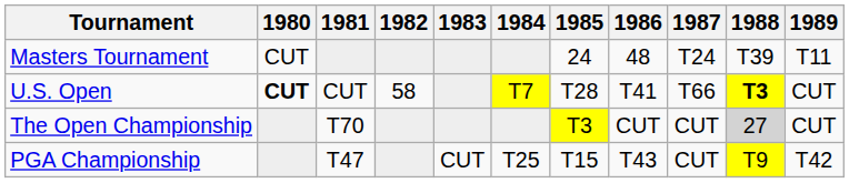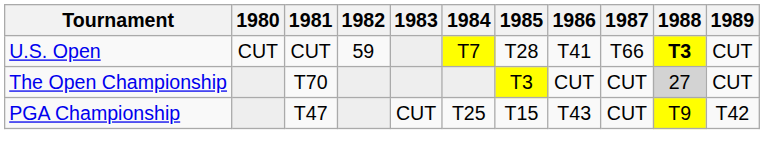 <table class="wikitable" style="font-size:95%;text-align:center;">
 <tr>
 <th>Tournament</th>
 <th>1980</th>
 <th>1981</th>
 <th>1982</th>
 <th>1983</th>
 <th>1984</th>
 <th>1985</th>
 <th>1986</th>
 <th>1987</th>
 <th>1988</th>
 <th>1989</th>
 </tr>
 <tr>
-<td align=left><a href='#'>Masters Tournament</a></td>
+<td align=left><a href='#'>U.S. Open</a></td>
 <td>CUT</td>
-<td style="background:#eeeeee;"></td>
-<td style="background:#eeeeee;"></td>
-<td style="background:#eeeeee;"></td>
-<td style="background:#eeeeee;"></td>
-<td>24</td>
-<td>48</td>
-<td>T24</td>
-<td>T39</td>
-<td>T11</td>
-</tr>
-<tr>
-<td align=left><a href='#'>U.S. Open</a></td>
-<td><strong>CUT</strong></td>
 <td>CUT</td>
-<td>58</td>
+<td>59</td>
 <td style="background:#eeeeee;"></td>
 <td style="background:yellow;">T7</td>
 <td>T28</td>
 <td>T41</td>
 <td>T66</td>
 <td style="background:yellow;"><strong>T3</strong></td>
 <td>CUT</td>
 </tr>
 <tr>
 <td align=left><a href='#'>The Open Championship</a></td>
 <td style="background:#eeeeee;"></td>
 <td>T70</td>
 <td style="background:#eeeeee;"></td>
 <td style="background:#eeeeee;"></td>
 <td style="background:#eeeeee;"></td>
 <td style="background:yellow;">T3</td>
 <td>CUT</td>
 <td>CUT</td>
 <td style="background: lightgrey;">27</td>
 <td>CUT</td>
 </tr>
 <tr>
 <td align=left><a href='#'>PGA Championship</a></td>
 <td style="background:#eeeeee;"></td>
 <td>T47</td>
 <td style="background:#eeeeee;"></td>
 <td>CUT</td>
 <td>T25</td>
 <td>T15</td>
 <td>T43</td>
 <td>CUT</td>
 <td style="background:yellow;">T9</td>
 <td>T42</td>
 </tr>
 </table>
